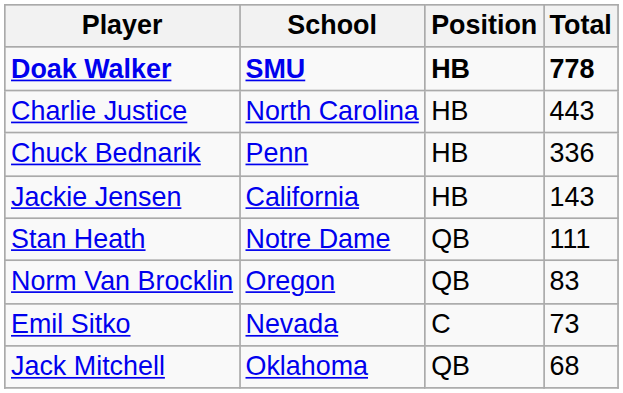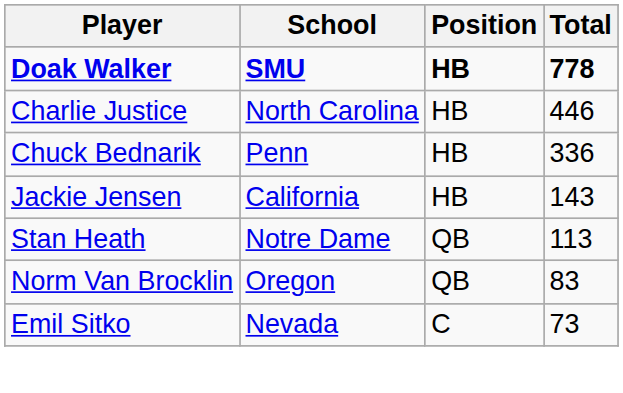 <table class="wikitable">
 <tr>
 <th>Player</th>
 <th>School</th>
 <th>Position</th>
 <th>Total</th>
 </tr>
 <tr>
 <td><strong><a href='#'>Doak Walker</a></strong></td>
 <td><strong><a href='#'>SMU</a></strong></td>
 <td><strong>HB</strong></td>
 <td><strong>778</strong></td>
 </tr>
 <tr>
 <td><a href='#'>Charlie Justice</a></td>
 <td><a href='#'>North Carolina</a></td>
 <td>HB</td>
-<td>443</td>
+<td>446</td>
 </tr>
 <tr>
 <td><a href='#'>Chuck Bednarik</a></td>
 <td><a href='#'>Penn</a></td>
 <td>HB</td>
 <td>336</td>
 </tr>
 <tr>
 <td><a href='#'>Jackie Jensen</a></td>
 <td><a href='#'>California</a></td>
 <td>HB</td>
 <td>143</td>
 </tr>
 <tr>
 <td><a href='#'>Stan Heath</a></td>
 <td><a href='#'>Notre Dame</a></td>
 <td>QB</td>
-<td>111</td>
+<td>113</td>
 </tr>
 <tr>
 <td><a href='#'>Norm Van Brocklin</a></td>
 <td><a href='#'>Oregon</a></td>
 <td>QB</td>
 <td>83</td>
 </tr>
 <tr>
 <td><a href='#'>Emil Sitko</a></td>
 <td><a href='#'>Nevada</a></td>
 <td>C</td>
 <td>73</td>
 </tr>
-<tr>
-<td><a href='#'>Jack Mitchell</a></td>
-<td><a href='#'>Oklahoma</a></td>
-<td>QB</td>
-<td>68</td>
-</tr>
 </table>
